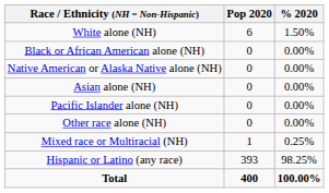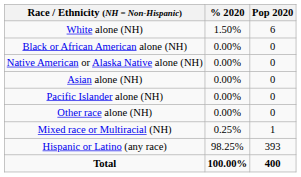 <table class="wikitable" style="text-align:center;">
 <tr>
 <th>Race / Ethnicity <small>(<em>NH = Non-Hispanic</em>)</small></th>
+<th>% 2020</th>
 <th>Pop 2020</th>
-<th>% 2020</th>
 </tr>
 <tr>
 <td><a href='#'>White</a> alone (NH)</td>
+<td>1.50%</td>
 <td>6</td>
-<td>1.50%</td>
 </tr>
 <tr>
 <td><a href='#'>Black or African American</a> alone (NH)</td>
+<td>0.00%</td>
 <td>0</td>
-<td>0.00%</td>
 </tr>
 <tr>
 <td><a href='#'>Native American</a> or <a href='#'>Alaska Native</a> alone (NH)</td>
+<td>0.00%</td>
 <td>0</td>
-<td>0.00%</td>
 </tr>
 <tr>
 <td><a href='#'>Asian</a> alone (NH)</td>
+<td>0.00%</td>
 <td>0</td>
-<td>0.00%</td>
 </tr>
 <tr>
 <td><a href='#'>Pacific Islander</a> alone (NH)</td>
+<td>0.00%</td>
 <td>0</td>
-<td>0.00%</td>
 </tr>
 <tr>
 <td><a href='#'>Other race</a> alone (NH)</td>
+<td>0.00%</td>
 <td>0</td>
-<td>0.00%</td>
 </tr>
 <tr>
 <td><a href='#'>Mixed race or Multiracial</a> (NH)</td>
+<td>0.25%</td>
 <td>1</td>
-<td>0.25%</td>
 </tr>
 <tr>
 <td><a href='#'>Hispanic or Latino</a> (any race)</td>
+<td>98.25%</td>
 <td>393</td>
-<td>98.25%</td>
 </tr>
 <tr>
 <td><strong>Total</strong></td>
+<td><strong>100.00%</strong></td>
 <td><strong>400</strong></td>
-<td><strong>100.00%</strong></td>
 </tr>
 </table>
